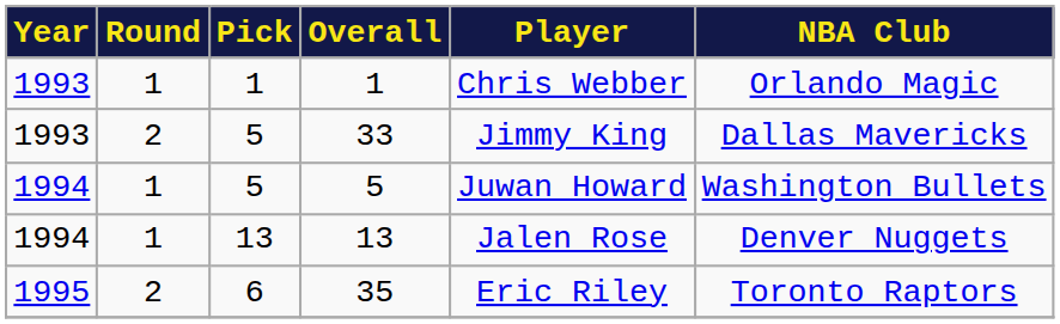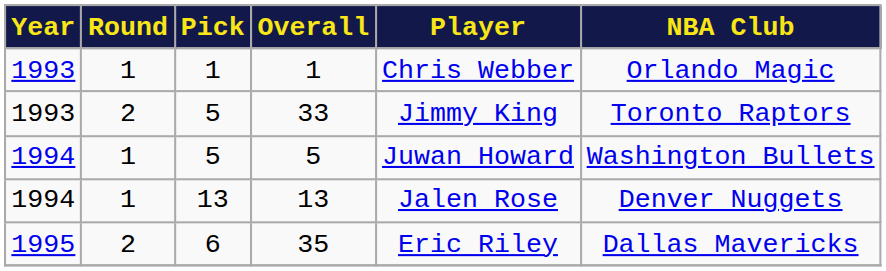 <table class="wikitable" style="text-align:center">
 <tr>
 <th style="background:#121849;color:#F8E616;">Year</th>
 <th style="background:#121849;color:#F8E616;">Round</th>
 <th style="background:#121849;color:#F8E616;">Pick</th>
 <th style="background:#121849;color:#F8E616;">Overall</th>
 <th style="background:#121849;color:#F8E616;">Player</th>
 <th style="background:#121849;color:#F8E616;">NBA Club</th>
 </tr>
 <tr>
 <td><a href='#'>1993</a></td>
 <td>1</td>
 <td>1</td>
 <td>1</td>
 <td><a href='#'>Chris Webber</a></td>
 <td><a href='#'>Orlando Magic</a></td>
 </tr>
 <tr>
 <td>1993</td>
 <td>2</td>
 <td>5</td>
 <td>33</td>
 <td><a href='#'>Jimmy King</a></td>
-<td><a href='#'>Dallas Mavericks</a></td>
+<td><a href='#'>Toronto Raptors</a></td>
 </tr>
 <tr>
 <td><a href='#'>1994</a></td>
 <td>1</td>
 <td>5</td>
 <td>5</td>
 <td><a href='#'>Juwan Howard</a></td>
 <td><a href='#'>Washington Bullets</a></td>
 </tr>
 <tr>
 <td>1994</td>
 <td>1</td>
 <td>13</td>
 <td>13</td>
 <td><a href='#'>Jalen Rose</a></td>
 <td><a href='#'>Denver Nuggets</a></td>
 </tr>
 <tr>
 <td><a href='#'>1995</a></td>
 <td>2</td>
 <td>6</td>
 <td>35</td>
 <td><a href='#'>Eric Riley</a></td>
-<td><a href='#'>Toronto Raptors</a></td>
+<td><a href='#'>Dallas Mavericks</a></td>
 </tr>
 <tr>
 </tr>
 </table>
